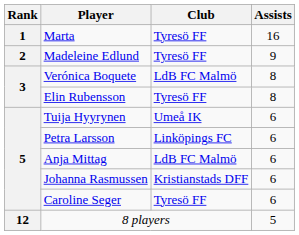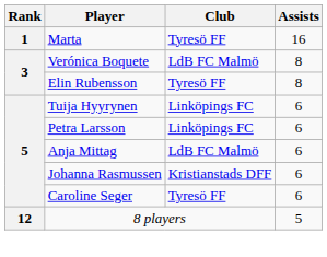 <table class="wikitable" style="text-align:center">
 <tr>
 <th>Rank</th>
 <th>Player</th>
 <th>Club</th>
 <th>Assists</th>
 </tr>
 <tr>
 <th>1</th>
 <td align="left"> <a href='#'>Marta</a></td>
 <td align="left"><a href='#'>Tyresö FF</a></td>
 <td>16</td>
-</tr>
-<tr>
-<th>2</th>
-<td align="left"> <a href='#'>Madeleine Edlund</a></td>
-<td align="left"><a href='#'>Tyresö FF</a></td>
-<td>9</td>
 </tr>
 <tr>
 <th rowspan="2">3</th>
 <td align="left"> <a href='#'>Verónica Boquete</a></td>
 <td align="left"><a href='#'>LdB FC Malmö</a></td>
 <td>8</td>
 </tr>
 <tr>
 <td align="left"> <a href='#'>Elin Rubensson</a></td>
 <td align="left"><a href='#'>Tyresö FF</a></td>
 <td>8</td>
 </tr>
 <tr>
 <th rowspan="5">5</th>
 <td align="left"> <a href='#'>Tuija Hyyrynen</a></td>
-<td align="left"><a href='#'>Umeå IK</a></td>
+<td align="left"><a href='#'>Linköpings FC</a></td>
 <td>6</td>
 </tr>
 <tr>
 <td align="left"> <a href='#'>Petra Larsson</a></td>
 <td align="left"><a href='#'>Linköpings FC</a></td>
 <td>6</td>
 </tr>
 <tr>
 <td align="left"> <a href='#'>Anja Mittag</a></td>
 <td align="left"><a href='#'>LdB FC Malmö</a></td>
 <td>6</td>
 </tr>
 <tr>
 <td align="left"> <a href='#'>Johanna Rasmussen</a></td>
 <td align="left"><a href='#'>Kristianstads DFF</a></td>
 <td>6</td>
 </tr>
 <tr>
 <td align="left"> <a href='#'>Caroline Seger</a></td>
 <td align="left"><a href='#'>Tyresö FF</a></td>
 <td>6</td>
 </tr>
 <tr>
 <th>12</th>
 <td colspan="2" style="text-align:center;"><em>8 players</em></td>
 <td style="text-align:center;">5</td>
 </tr>
 </table>
